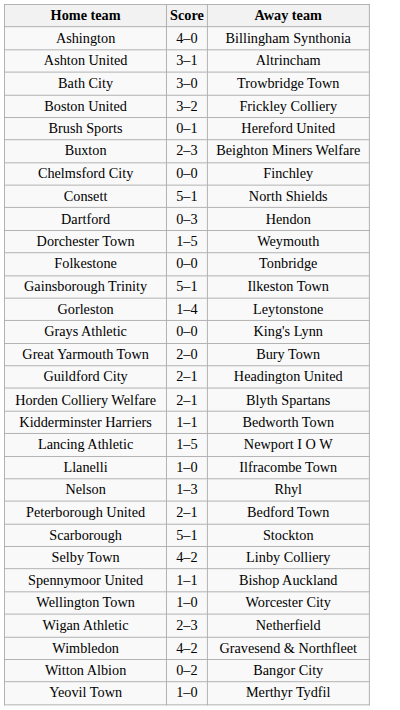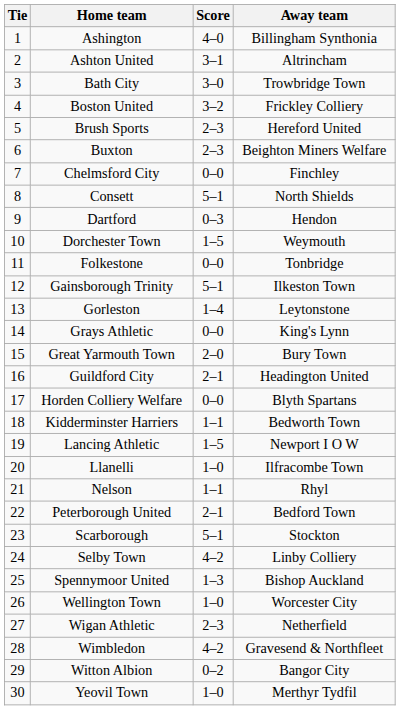 <table class="wikitable" style="text-align:center;">
 <tr>
+<th width=20>Tie</th>
 <th width=175>Home team</th>
 <th width=20>Score</th>
 <th width=175>Away team</th>
 </tr>
 <tr>
+<td>1</td>
 <td>Ashington</td>
 <td>4–0</td>
 <td>Billingham Synthonia</td>
 </tr>
 <tr>
+<td>2</td>
 <td>Ashton United</td>
 <td>3–1</td>
 <td>Altrincham</td>
 </tr>
 <tr>
+<td>3</td>
 <td>Bath City</td>
 <td>3–0</td>
 <td>Trowbridge Town</td>
 </tr>
 <tr>
+<td>4</td>
 <td>Boston United</td>
 <td>3–2</td>
 <td>Frickley Colliery</td>
 </tr>
 <tr>
+<td>5</td>
 <td>Brush Sports</td>
-<td>0–1</td>
+<td>2–3</td>
 <td>Hereford United</td>
 </tr>
 <tr>
+<td>6</td>
 <td>Buxton</td>
 <td>2–3</td>
 <td>Beighton Miners Welfare</td>
 </tr>
 <tr>
+<td>7</td>
 <td>Chelmsford City</td>
 <td>0–0</td>
 <td>Finchley</td>
 </tr>
 <tr>
+<td>8</td>
 <td>Consett</td>
 <td>5–1</td>
 <td>North Shields</td>
 </tr>
 <tr>
+<td>9</td>
 <td>Dartford</td>
 <td>0–3</td>
 <td>Hendon</td>
 </tr>
 <tr>
+<td>10</td>
 <td>Dorchester Town</td>
 <td>1–5</td>
 <td>Weymouth</td>
 </tr>
 <tr>
+<td>11</td>
 <td>Folkestone</td>
 <td>0–0</td>
 <td>Tonbridge</td>
 </tr>
 <tr>
+<td>12</td>
 <td>Gainsborough Trinity</td>
 <td>5–1</td>
 <td>Ilkeston Town</td>
 </tr>
 <tr>
+<td>13</td>
 <td>Gorleston</td>
 <td>1–4</td>
 <td>Leytonstone</td>
 </tr>
 <tr>
+<td>14</td>
 <td>Grays Athletic</td>
 <td>0–0</td>
 <td>King's Lynn</td>
 </tr>
 <tr>
+<td>15</td>
 <td>Great Yarmouth Town</td>
 <td>2–0</td>
 <td>Bury Town</td>
 </tr>
 <tr>
+<td>16</td>
 <td>Guildford City</td>
 <td>2–1</td>
 <td>Headington United</td>
 </tr>
 <tr>
+<td>17</td>
 <td>Horden Colliery Welfare</td>
-<td>2–1</td>
+<td>0–0</td>
 <td>Blyth Spartans</td>
 </tr>
 <tr>
+<td>18</td>
 <td>Kidderminster Harriers</td>
 <td>1–1</td>
 <td>Bedworth Town</td>
 </tr>
 <tr>
+<td>19</td>
 <td>Lancing Athletic</td>
 <td>1–5</td>
 <td>Newport I O W</td>
 </tr>
 <tr>
+<td>20</td>
 <td>Llanelli</td>
 <td>1–0</td>
 <td>Ilfracombe Town</td>
 </tr>
 <tr>
+<td>21</td>
 <td>Nelson</td>
-<td>1–3</td>
+<td>1–1</td>
 <td>Rhyl</td>
 </tr>
 <tr>
+<td>22</td>
 <td>Peterborough United</td>
 <td>2–1</td>
 <td>Bedford Town</td>
 </tr>
 <tr>
+<td>23</td>
 <td>Scarborough</td>
 <td>5–1</td>
 <td>Stockton</td>
 </tr>
 <tr>
+<td>24</td>
 <td>Selby Town</td>
 <td>4–2</td>
 <td>Linby Colliery</td>
 </tr>
 <tr>
+<td>25</td>
 <td>Spennymoor United</td>
-<td>1–1</td>
+<td>1–3</td>
 <td>Bishop Auckland</td>
 </tr>
 <tr>
+<td>26</td>
 <td>Wellington Town</td>
 <td>1–0</td>
 <td>Worcester City</td>
 </tr>
 <tr>
+<td>27</td>
 <td>Wigan Athletic</td>
 <td>2–3</td>
 <td>Netherfield</td>
 </tr>
 <tr>
+<td>28</td>
 <td>Wimbledon</td>
 <td>4–2</td>
 <td>Gravesend & Northfleet</td>
 </tr>
 <tr>
+<td>29</td>
 <td>Witton Albion</td>
 <td>0–2</td>
 <td>Bangor City</td>
 </tr>
 <tr>
+<td>30</td>
 <td>Yeovil Town</td>
 <td>1–0</td>
 <td>Merthyr Tydfil</td>
 </tr>
 </table>
